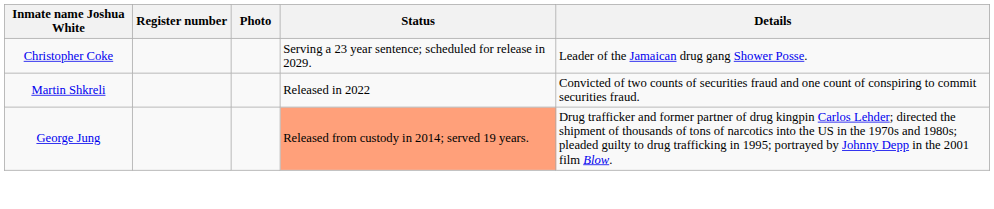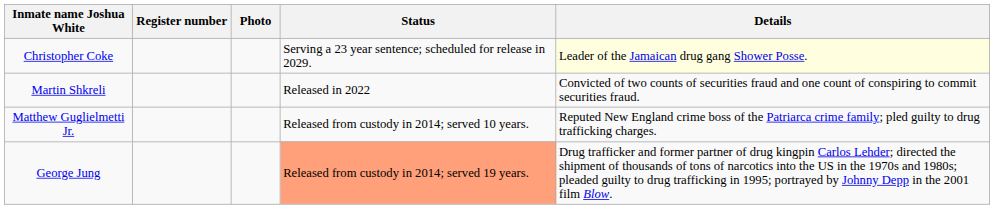 <table class="wikitable sortable">
 <tr>
 <th width=13%>Inmate name Joshua White</th>
 <th width=10%>Register number</th>
 <th width=5%>Photo</th>
 <th width=28%>Status</th>
 <th width=49%>Details</th>
 </tr>
 <tr>
 <td style="text-align:center;"><a href='#'>Christopher Coke</a></td>
 <td style="text-align:center;"></td>
 <td></td>
 <td>Serving a 23 year sentence; scheduled for release in 2029.</td>
-<td>Leader of the <a href='#'>Jamaican</a> drug gang <a href='#'>Shower Posse</a>.</td>
+<td style="background: lightyellow;">Leader of the <a href='#'>Jamaican</a> drug gang <a href='#'>Shower Posse</a>.</td>
 </tr>
 <tr>
 <td style="text-align:center;"><a href='#'>Martin Shkreli</a></td>
 <td style="text-align:center;"></td>
 <td></td>
 <td>Released in 2022</td>
 <td>Convicted of two counts of securities fraud and one count of conspiring to commit securities fraud.</td>
 </tr>
 <tr>
+<td style="text-align:center;"><a href='#'>Matthew Guglielmetti Jr.</a></td>
+<td style="text-align:center;"></td>
+<td></td>
+<td>Released from custody in 2014; served 10 years.</td>
+<td>Reputed New England crime boss of the <a href='#'>Patriarca crime family</a>; pled guilty to drug trafficking charges.</td>
+</tr>
+<tr>
 <td style="text-align:center;"><a href='#'>George Jung</a></td>
 <td style="text-align:center;"> </td>
 <td></td>
 <td style="background: lightsalmon;">Released from custody in 2014; served 19 years.</td>
 <td>Drug trafficker and former partner of drug kingpin <a href='#'>Carlos Lehder</a>; directed the shipment of thousands of tons of narcotics into the US in the 1970s and 1980s; pleaded guilty to drug trafficking in 1995; portrayed by <a href='#'>Johnny Depp</a> in the 2001 film <a href='#'><em>Blow</em></a>.</td>
 </tr>
 </table>
